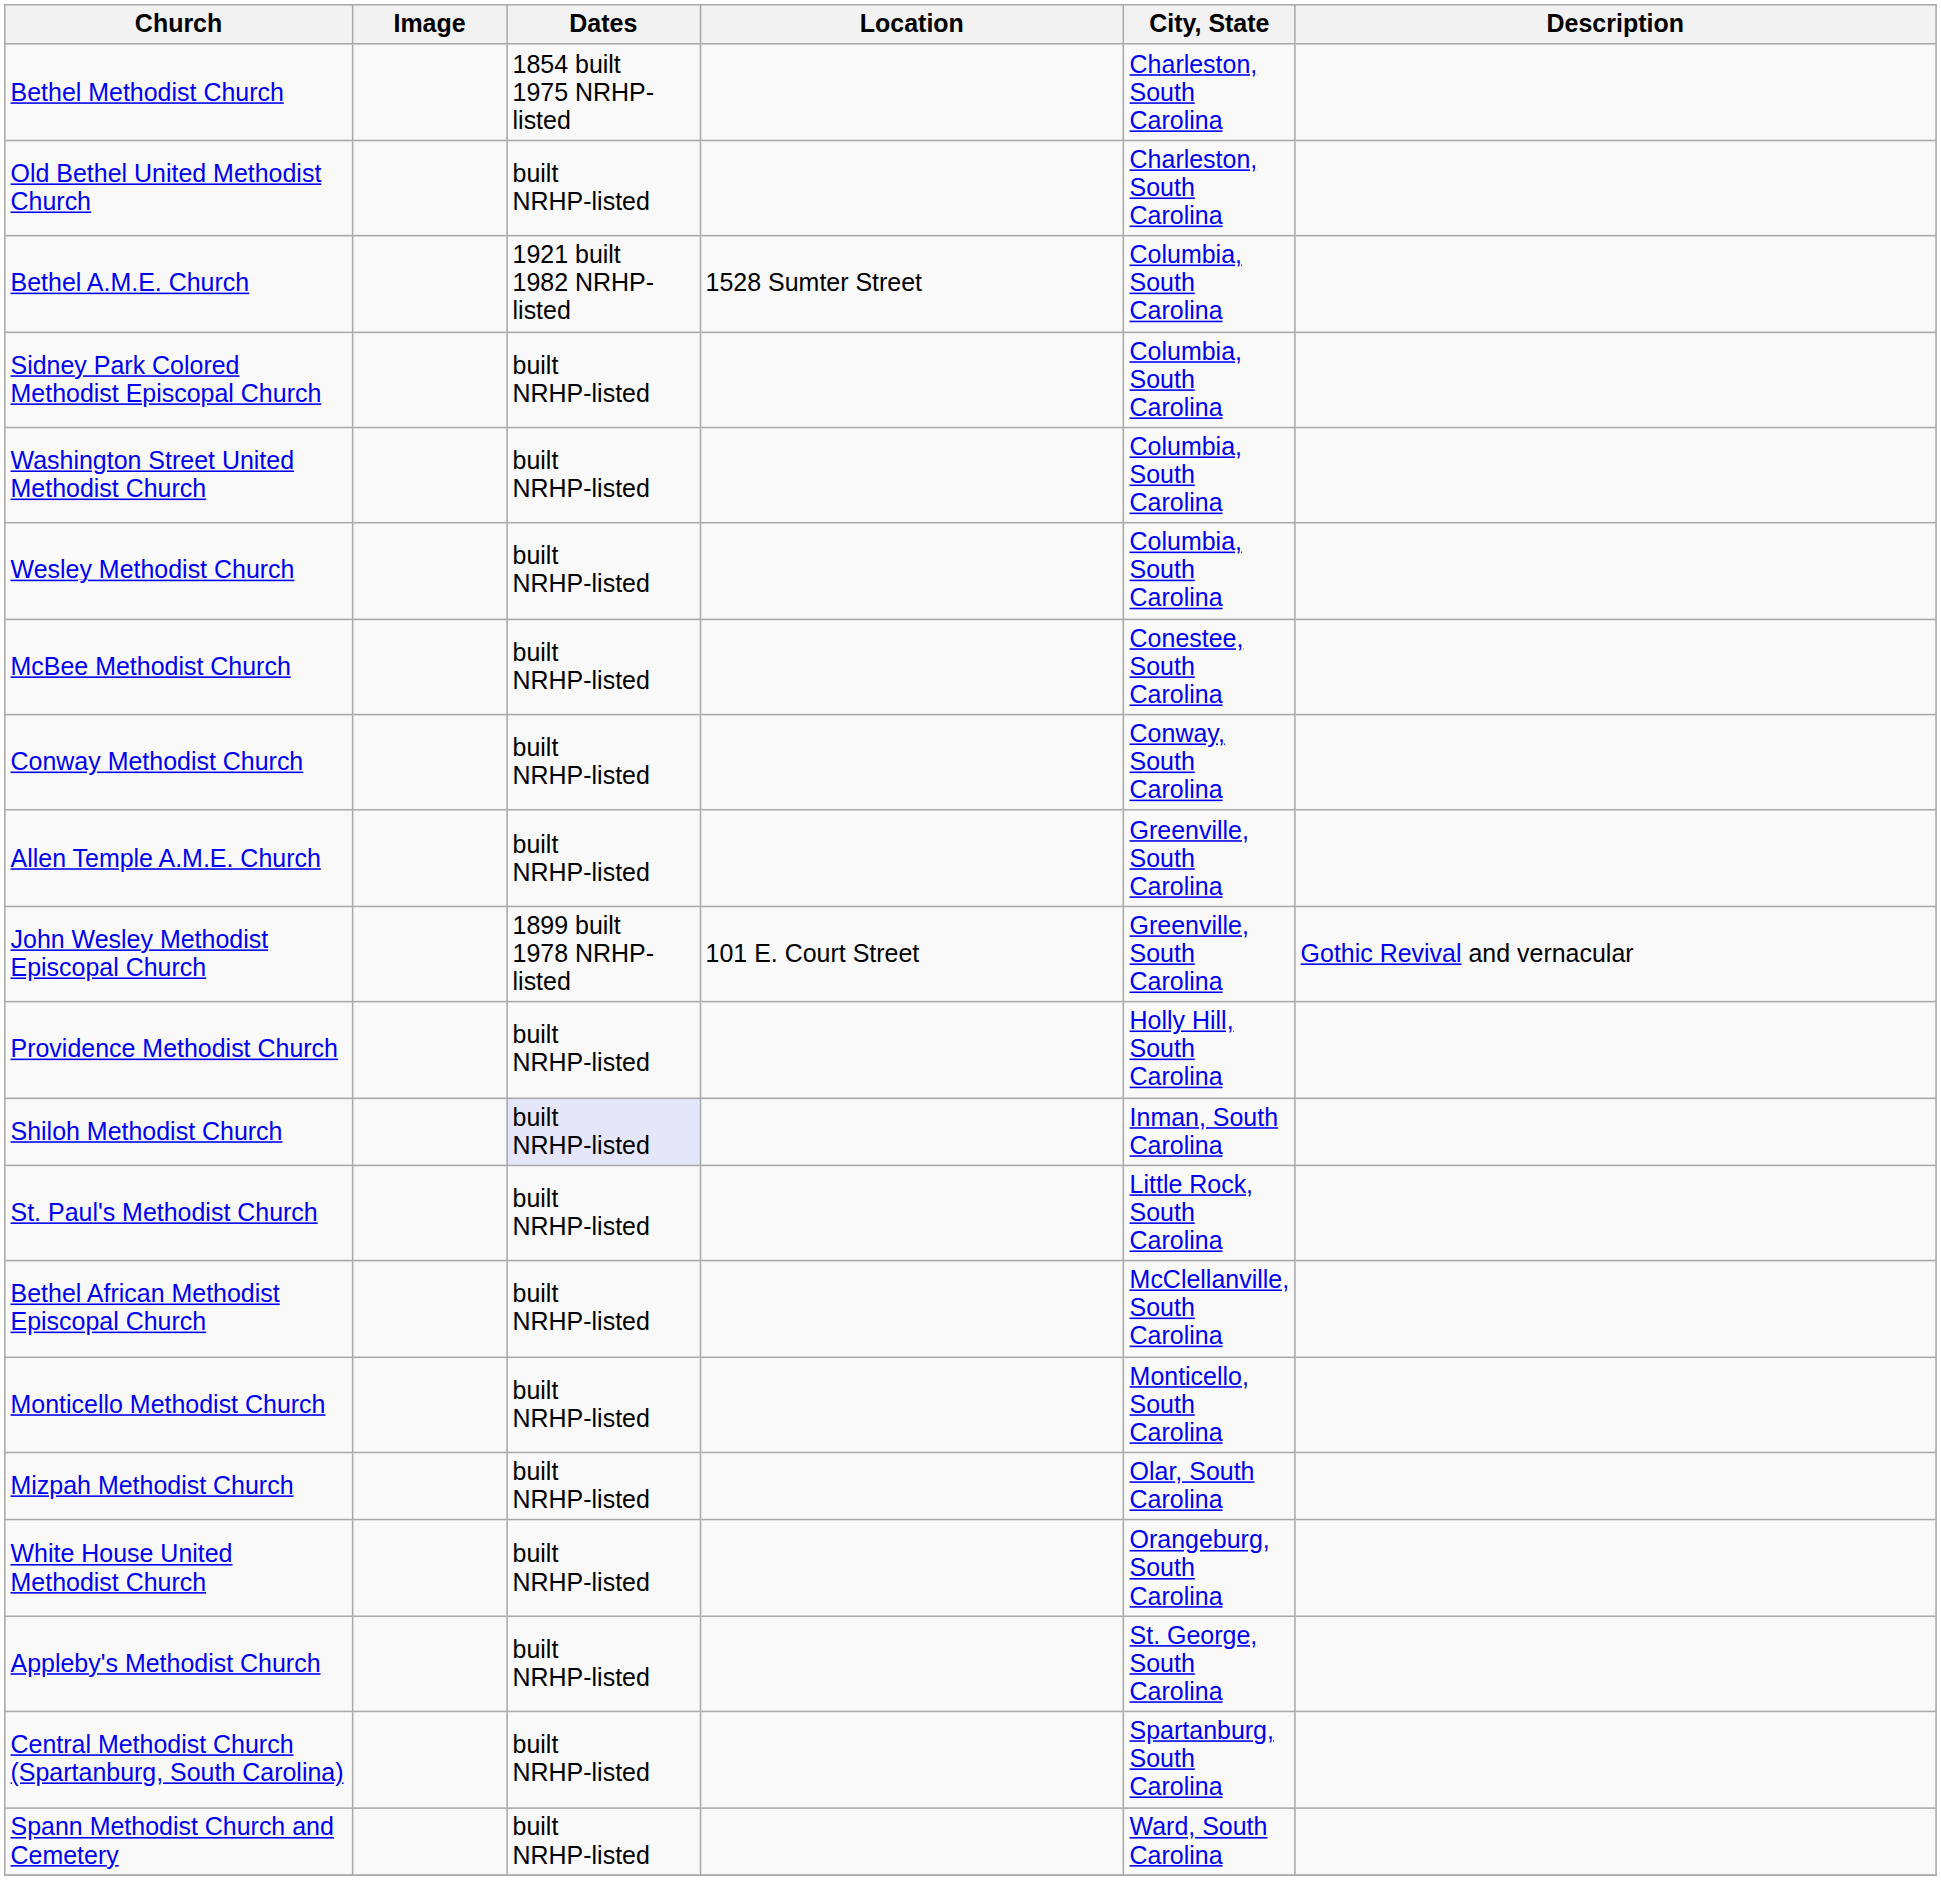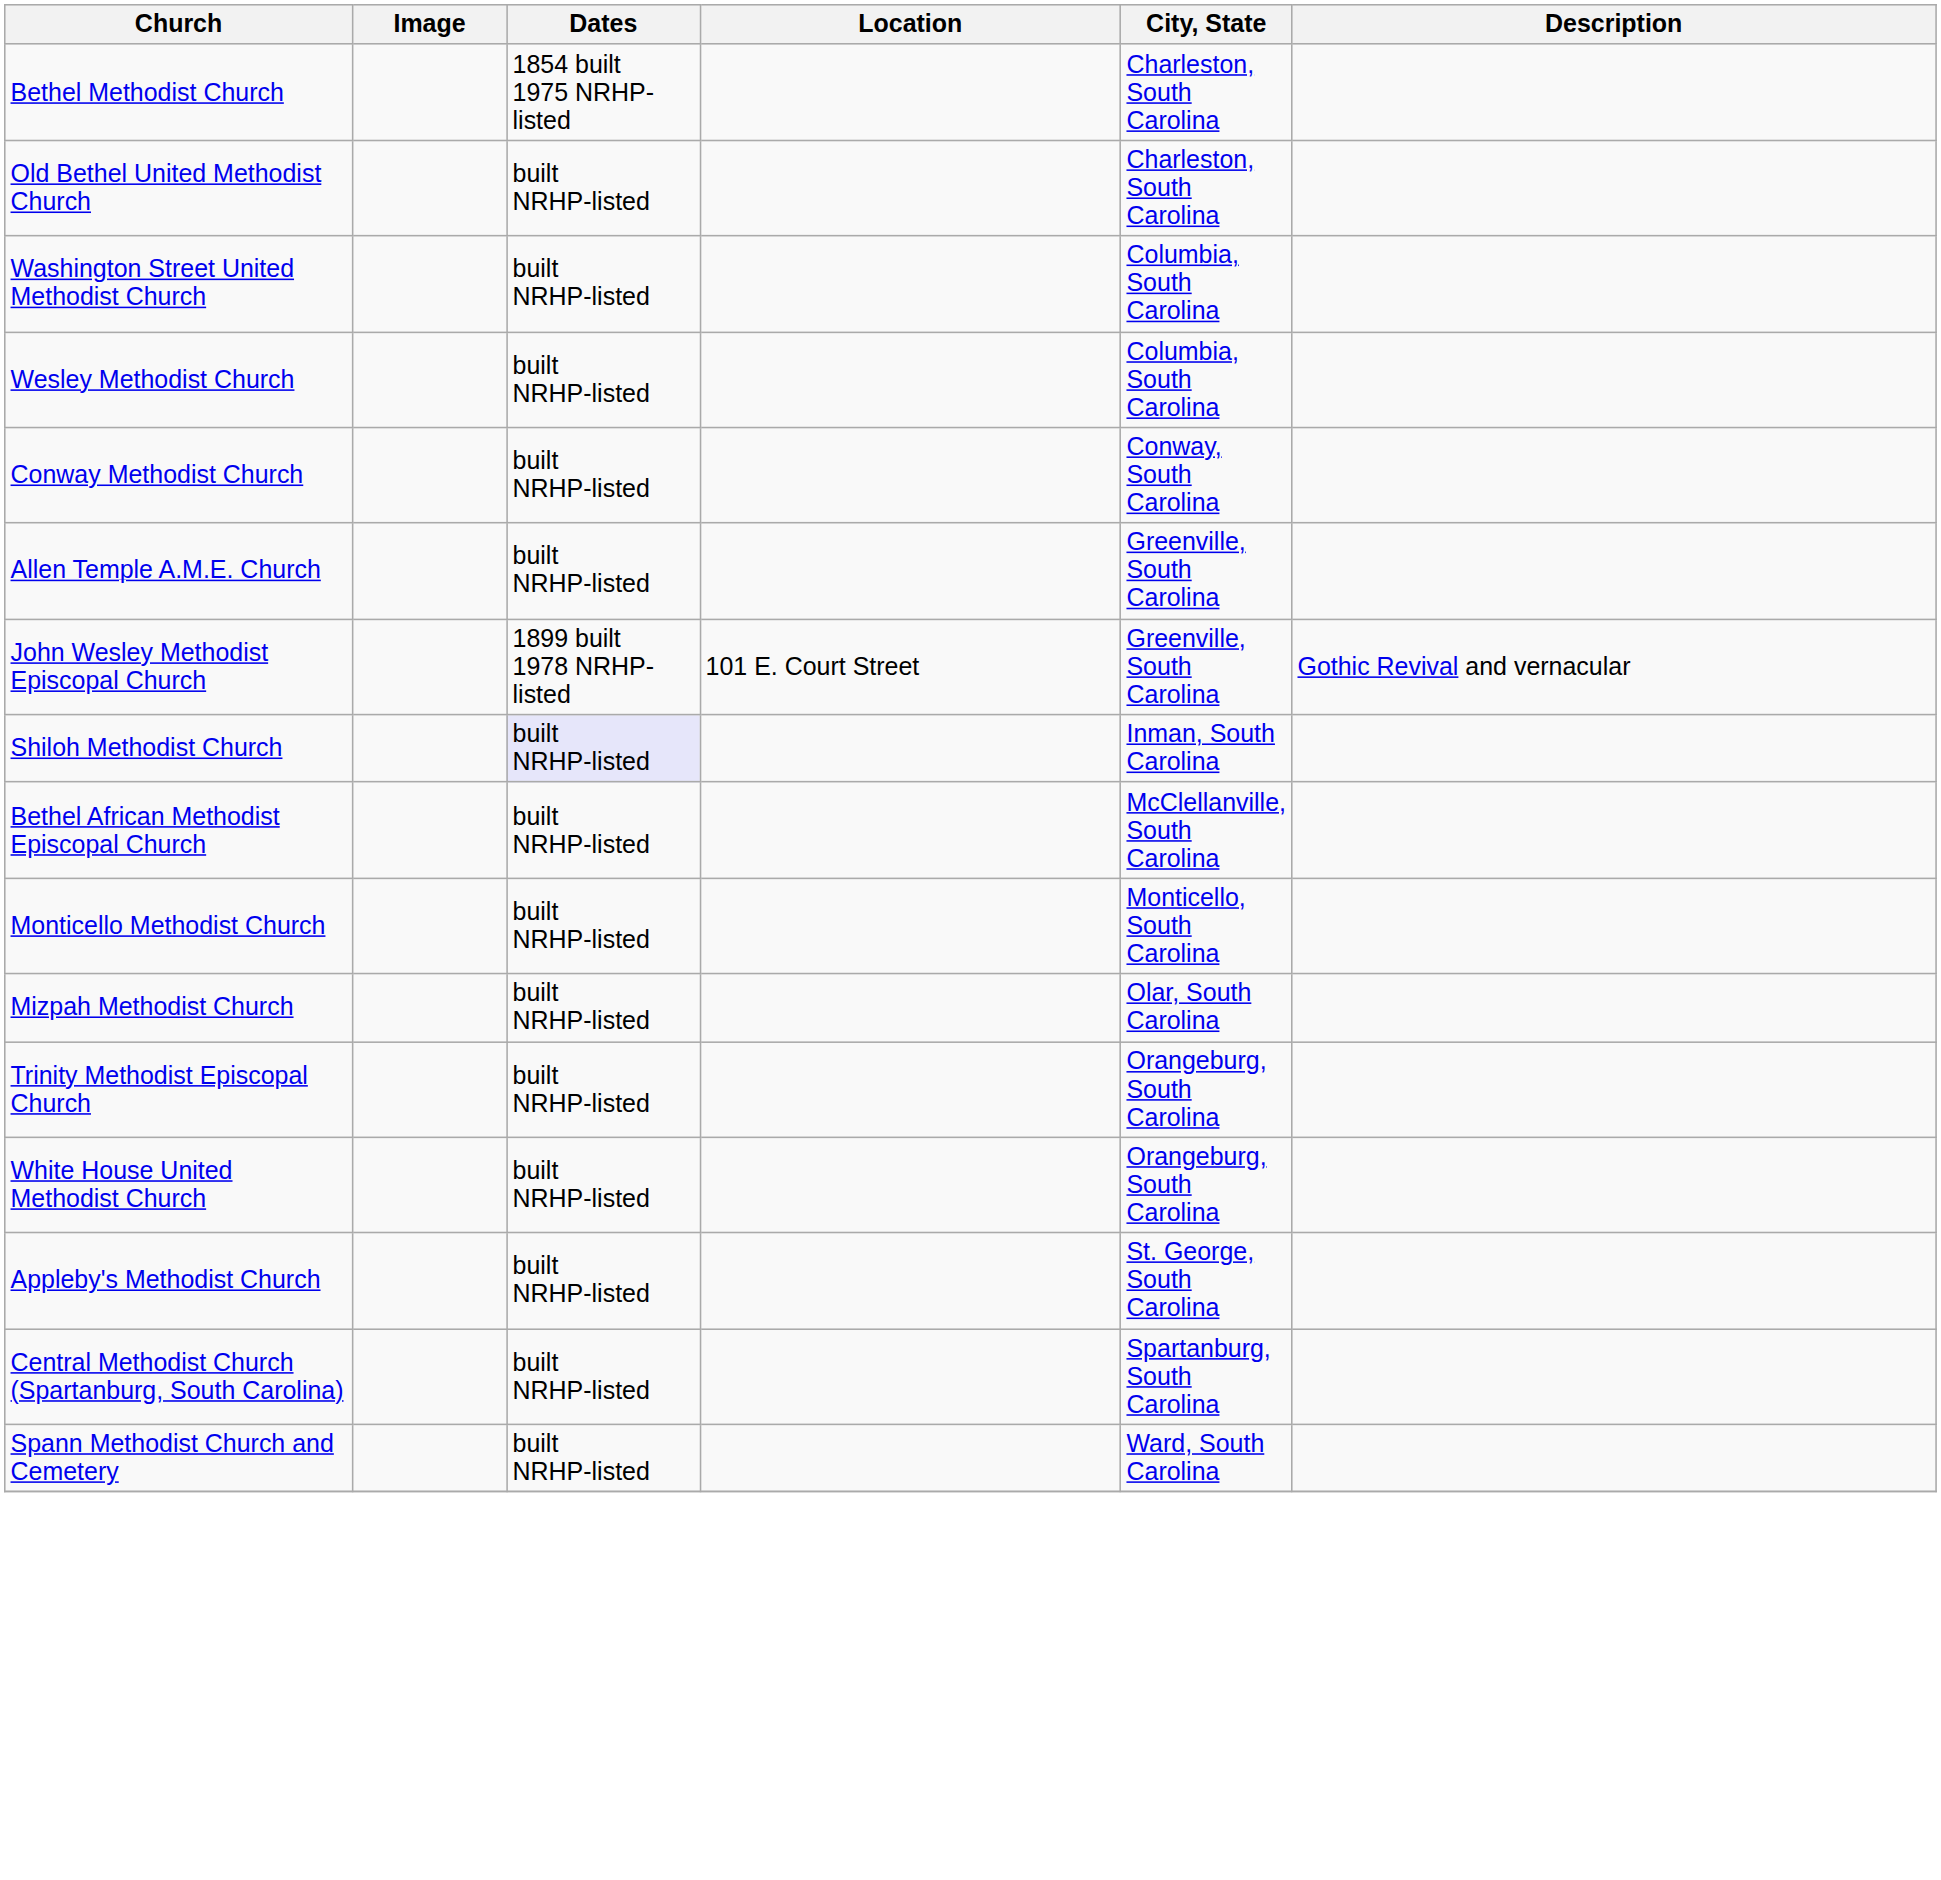 <table class="wikitable sortable" style="width:98%">
 <tr>
 <th style="width:18%;"><strong>Church</strong></th>
 <th style="width:8%;" class="unsortable"><strong>Image</strong></th>
 <th style="width:10%;"><strong>Dates</strong></th>
 <th><strong>Location</strong></th>
 <th style="width:8%;"><strong>City, State</strong></th>
 <th class="unsortable"><strong>Description</strong></th>
 </tr>
 <tr>
 <td><a href='#'>Bethel Methodist Church</a></td>
 <td></td>
 <td>1854 built<br>1975 NRHP-listed</td>
 <td></td>
 <td><a href='#'>Charleston, South Carolina</a></td>
 <td></td>
 </tr>
 <tr>
 <td><a href='#'>Old Bethel United Methodist Church</a></td>
 <td></td>
 <td>built<br> NRHP-listed</td>
 <td></td>
 <td><a href='#'>Charleston, South Carolina</a></td>
 <td></td>
 </tr>
 <tr>
-<td><a href='#'>Bethel A.M.E. Church</a></td>
-<td></td>
-<td>1921 built<br>1982 NRHP-listed</td>
-<td>1528 Sumter Street</td>
-<td><a href='#'>Columbia, South Carolina</a></td>
-<td></td>
-</tr>
-<tr ->
-<td><a href='#'>Sidney Park Colored Methodist Episcopal Church</a></td>
-<td></td>
-<td>built<br> NRHP-listed</td>
-<td></td>
-<td><a href='#'>Columbia, South Carolina</a></td>
-<td></td>
-</tr>
-<tr>
 <td><a href='#'>Washington Street United Methodist Church</a></td>
 <td></td>
 <td>built<br> NRHP-listed</td>
 <td></td>
 <td><a href='#'>Columbia, South Carolina</a></td>
 <td></td>
 </tr>
 <tr>
 <td><a href='#'>Wesley Methodist Church</a></td>
 <td></td>
 <td>built<br> NRHP-listed</td>
 <td></td>
 <td><a href='#'>Columbia, South Carolina</a></td>
-<td></td>
-</tr>
-<tr>
-<td><a href='#'>McBee Methodist Church</a></td>
-<td></td>
-<td>built<br> NRHP-listed</td>
-<td></td>
-<td><a href='#'>Conestee, South Carolina</a></td>
 <td></td>
 </tr>
 <tr>
 <td><a href='#'>Conway Methodist Church</a></td>
 <td></td>
 <td>built<br> NRHP-listed</td>
 <td></td>
 <td><a href='#'>Conway, South Carolina</a></td>
 <td></td>
 </tr>
 <tr>
 <td><a href='#'>Allen Temple A.M.E. Church</a></td>
 <td></td>
 <td>built<br> NRHP-listed</td>
 <td></td>
 <td><a href='#'>Greenville, South Carolina</a></td>
 <td></td>
 </tr>
 <tr ->
 <td><a href='#'>John Wesley Methodist Episcopal Church</a></td>
 <td></td>
 <td>1899 built<br>1978 NRHP-listed</td>
 <td>101 E. Court Street<small></small></td>
 <td><a href='#'>Greenville, South Carolina</a></td>
 <td><a href='#'>Gothic Revival</a> and vernacular</td>
 </tr>
 <tr>
-<td><a href='#'>Providence Methodist Church</a></td>
-<td></td>
-<td>built<br> NRHP-listed</td>
-<td></td>
-<td><a href='#'>Holly Hill, South Carolina</a></td>
-<td></td>
-</tr>
-<tr>
 <td><a href='#'>Shiloh Methodist Church</a></td>
 <td></td>
 <td style="background: lavender;">built<br> NRHP-listed</td>
 <td></td>
 <td><a href='#'>Inman, South Carolina</a></td>
-<td></td>
-</tr>
-<tr>
-<td><a href='#'>St. Paul's Methodist Church</a></td>
-<td></td>
-<td>built<br> NRHP-listed</td>
-<td></td>
-<td><a href='#'>Little Rock, South Carolina</a></td>
 <td></td>
 </tr>
 <tr>
 <td><a href='#'>Bethel African Methodist Episcopal Church</a></td>
 <td></td>
 <td>built<br> NRHP-listed</td>
 <td></td>
 <td><a href='#'>McClellanville, South Carolina</a></td>
 <td></td>
 </tr>
 <tr>
 <td><a href='#'>Monticello Methodist Church</a></td>
 <td></td>
 <td>built<br> NRHP-listed</td>
 <td></td>
 <td><a href='#'>Monticello, South Carolina</a></td>
 <td></td>
 </tr>
 <tr>
 <td><a href='#'>Mizpah Methodist Church</a></td>
 <td></td>
 <td>built<br> NRHP-listed</td>
 <td></td>
 <td><a href='#'>Olar, South Carolina</a></td>
+<td></td>
+</tr>
+<tr>
+<td><a href='#'>Trinity Methodist Episcopal Church</a></td>
+<td></td>
+<td>built<br> NRHP-listed</td>
+<td></td>
+<td><a href='#'>Orangeburg, South Carolina</a></td>
 <td></td>
 </tr>
 <tr>
 <td><a href='#'>White House United Methodist Church</a></td>
 <td></td>
 <td>built<br> NRHP-listed</td>
 <td></td>
 <td><a href='#'>Orangeburg, South Carolina</a></td>
 <td></td>
 </tr>
 <tr>
 <td><a href='#'>Appleby's Methodist Church</a></td>
 <td></td>
 <td>built<br> NRHP-listed</td>
 <td></td>
 <td><a href='#'>St. George, South Carolina</a></td>
 <td></td>
 </tr>
 <tr>
 <td><a href='#'>Central Methodist Church (Spartanburg, South Carolina)</a></td>
 <td></td>
 <td>built<br> NRHP-listed</td>
 <td></td>
 <td><a href='#'>Spartanburg, South Carolina</a></td>
 <td></td>
 </tr>
 <tr>
 <td><a href='#'>Spann Methodist Church and Cemetery</a></td>
 <td></td>
 <td>built<br> NRHP-listed</td>
 <td></td>
 <td><a href='#'>Ward, South Carolina</a></td>
 <td></td>
 </tr>
 <tr>
 </tr>
 </table>
